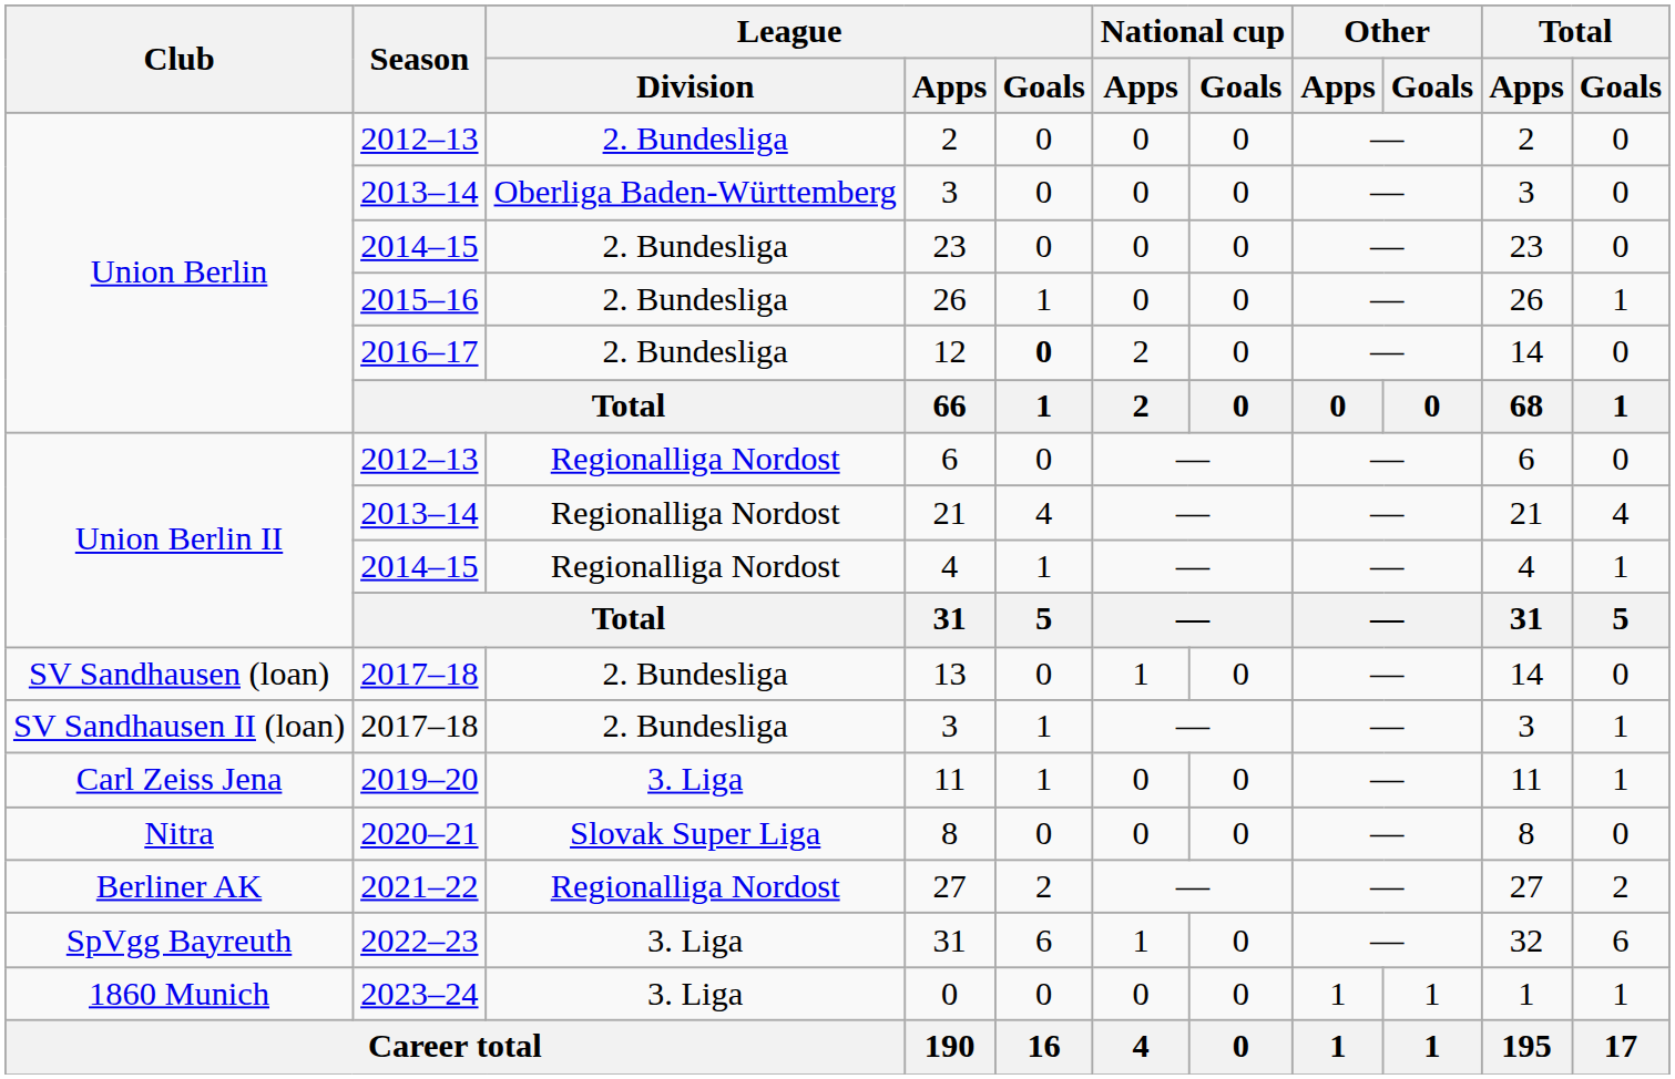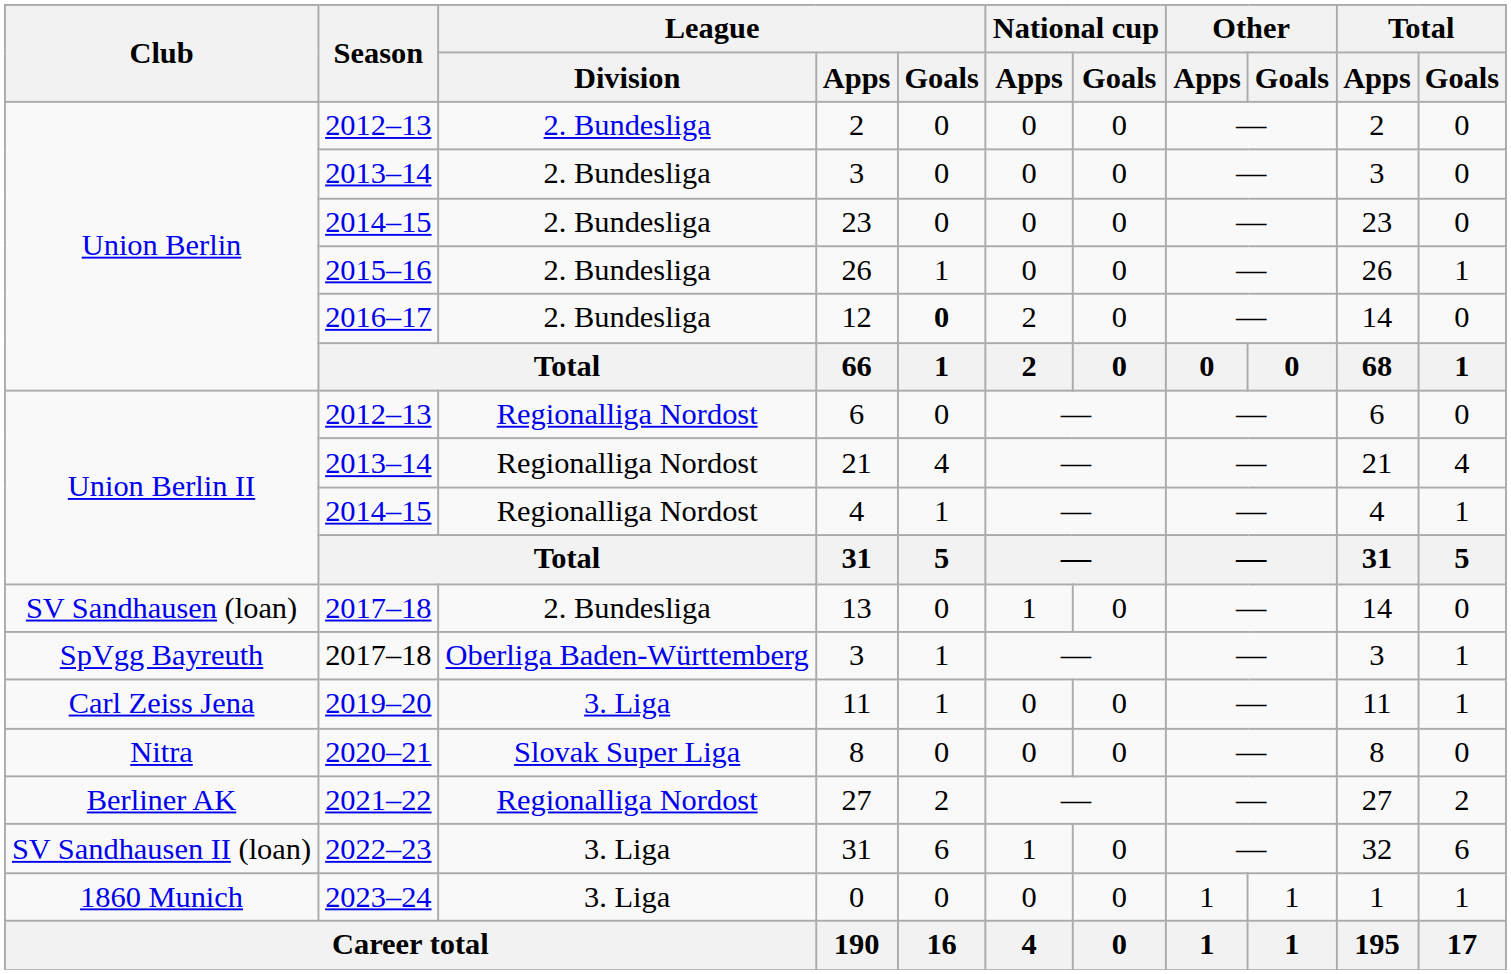 <table class="wikitable" Style="text-align: center">
 <tr>
 <th rowspan="2">Club</th>
 <th rowspan="2">Season</th>
 <th colspan="3">League</th>
 <th colspan="2">National cup</th>
 <th colspan="2">Other</th>
 <th colspan="2">Total</th>
 </tr>
 <tr>
 <th>Division</th>
 <th>Apps</th>
 <th>Goals</th>
 <th>Apps</th>
 <th>Goals</th>
 <th>Apps</th>
 <th>Goals</th>
 <th>Apps</th>
 <th>Goals</th>
 </tr>
 <tr>
 <td rowspan="6"><a href='#'>Union Berlin</a></td>
 <td><a href='#'>2012–13</a></td>
 <td><a href='#'>2. Bundesliga</a></td>
 <td>2</td>
 <td>0</td>
 <td>0</td>
 <td>0</td>
 <td colspan="2">—</td>
 <td>2</td>
 <td>0</td>
 </tr>
 <tr>
 <td><a href='#'>2013–14</a></td>
-<td><a href='#'>Oberliga Baden-Württemberg</a></td>
+<td>2. Bundesliga</td>
 <td>3</td>
 <td>0</td>
 <td>0</td>
 <td>0</td>
 <td colspan="2">—</td>
 <td>3</td>
 <td>0</td>
 </tr>
 <tr>
 <td><a href='#'>2014–15</a></td>
 <td>2. Bundesliga</td>
 <td>23</td>
 <td>0</td>
 <td>0</td>
 <td>0</td>
 <td colspan="2">—</td>
 <td>23</td>
 <td>0</td>
 </tr>
 <tr>
 <td><a href='#'>2015–16</a></td>
 <td>2. Bundesliga</td>
 <td>26</td>
 <td>1</td>
 <td>0</td>
 <td>0</td>
 <td colspan="2">—</td>
 <td>26</td>
 <td>1</td>
 </tr>
 <tr>
 <td><a href='#'>2016–17</a></td>
 <td>2. Bundesliga</td>
 <td>12</td>
 <td><strong>0</strong></td>
 <td>2</td>
 <td>0</td>
 <td colspan="2">—</td>
 <td>14</td>
 <td>0</td>
 </tr>
 <tr>
 <th colspan="2">Total</th>
 <th>66</th>
 <th>1</th>
 <th>2</th>
 <th>0</th>
 <th>0</th>
 <th>0</th>
 <th>68</th>
 <th>1</th>
 </tr>
 <tr>
 <td rowspan="4"><a href='#'>Union Berlin II</a></td>
 <td><a href='#'>2012–13</a></td>
 <td><a href='#'>Regionalliga Nordost</a></td>
 <td>6</td>
 <td>0</td>
 <td colspan="2">—</td>
 <td colspan="2">—</td>
 <td>6</td>
 <td>0</td>
 </tr>
 <tr>
 <td><a href='#'>2013–14</a></td>
 <td>Regionalliga Nordost</td>
 <td>21</td>
 <td>4</td>
 <td colspan="2">—</td>
 <td colspan="2">—</td>
 <td>21</td>
 <td>4</td>
 </tr>
 <tr>
 <td><a href='#'>2014–15</a></td>
 <td>Regionalliga Nordost</td>
 <td>4</td>
 <td>1</td>
 <td colspan="2">—</td>
 <td colspan="2">—</td>
 <td>4</td>
 <td>1</td>
 </tr>
 <tr>
 <th colspan="2">Total</th>
 <th>31</th>
 <th>5</th>
 <th colspan="2">—</th>
 <th colspan="2">—</th>
 <th>31</th>
 <th>5</th>
 </tr>
 <tr>
 <td><a href='#'>SV Sandhausen</a> (loan)</td>
 <td><a href='#'>2017–18</a></td>
 <td>2. Bundesliga</td>
 <td>13</td>
 <td>0</td>
 <td>1</td>
 <td>0</td>
 <td colspan="2">—</td>
 <td>14</td>
 <td>0</td>
 </tr>
 <tr>
-<td><a href='#'>SV Sandhausen II</a> (loan)</td>
+<td><a href='#'>SpVgg Bayreuth</a></td>
 <td>2017–18</td>
-<td>2. Bundesliga</td>
+<td><a href='#'>Oberliga Baden-Württemberg</a></td>
 <td>3</td>
 <td>1</td>
 <td colspan="2">—</td>
 <td colspan="2">—</td>
 <td>3</td>
 <td>1</td>
 </tr>
 <tr>
 <td><a href='#'>Carl Zeiss Jena</a></td>
 <td><a href='#'>2019–20</a></td>
 <td><a href='#'>3. Liga</a></td>
 <td>11</td>
 <td>1</td>
 <td>0</td>
 <td>0</td>
 <td colspan="2">—</td>
 <td>11</td>
 <td>1</td>
 </tr>
 <tr>
 <td><a href='#'>Nitra</a></td>
 <td><a href='#'>2020–21</a></td>
 <td><a href='#'>Slovak Super Liga</a></td>
 <td>8</td>
 <td>0</td>
 <td>0</td>
 <td>0</td>
 <td colspan="2">—</td>
 <td>8</td>
 <td>0</td>
 </tr>
 <tr>
 <td><a href='#'>Berliner AK</a></td>
 <td><a href='#'>2021–22</a></td>
 <td><a href='#'>Regionalliga Nordost</a></td>
 <td>27</td>
 <td>2</td>
 <td colspan="2">—</td>
 <td colspan="2">—</td>
 <td>27</td>
 <td>2</td>
 </tr>
 <tr>
-<td><a href='#'>SpVgg Bayreuth</a></td>
+<td><a href='#'>SV Sandhausen II</a> (loan)</td>
 <td><a href='#'>2022–23</a></td>
 <td>3. Liga</td>
 <td>31</td>
 <td>6</td>
 <td>1</td>
 <td>0</td>
 <td colspan="2">—</td>
 <td>32</td>
 <td>6</td>
 </tr>
 <tr>
 <td><a href='#'>1860 Munich</a></td>
 <td><a href='#'>2023–24</a></td>
 <td>3. Liga</td>
 <td>0</td>
 <td>0</td>
 <td>0</td>
 <td>0</td>
 <td>1</td>
 <td>1</td>
 <td>1</td>
 <td>1</td>
 </tr>
 <tr>
 <th colspan="3">Career total</th>
 <th>190</th>
 <th>16</th>
 <th>4</th>
 <th>0</th>
 <th>1</th>
 <th>1</th>
 <th>195</th>
 <th>17</th>
 </tr>
 </table>
